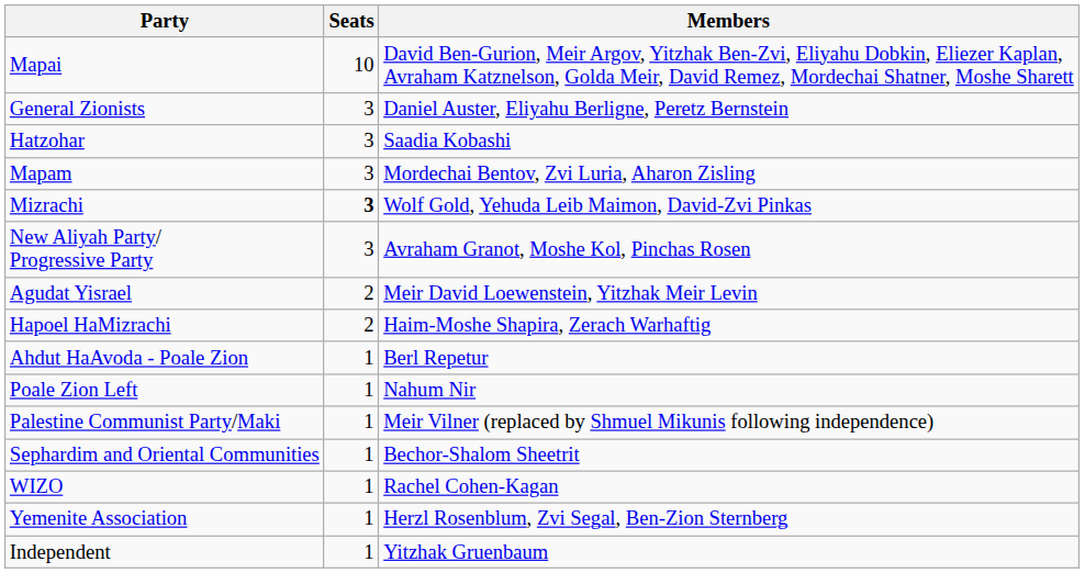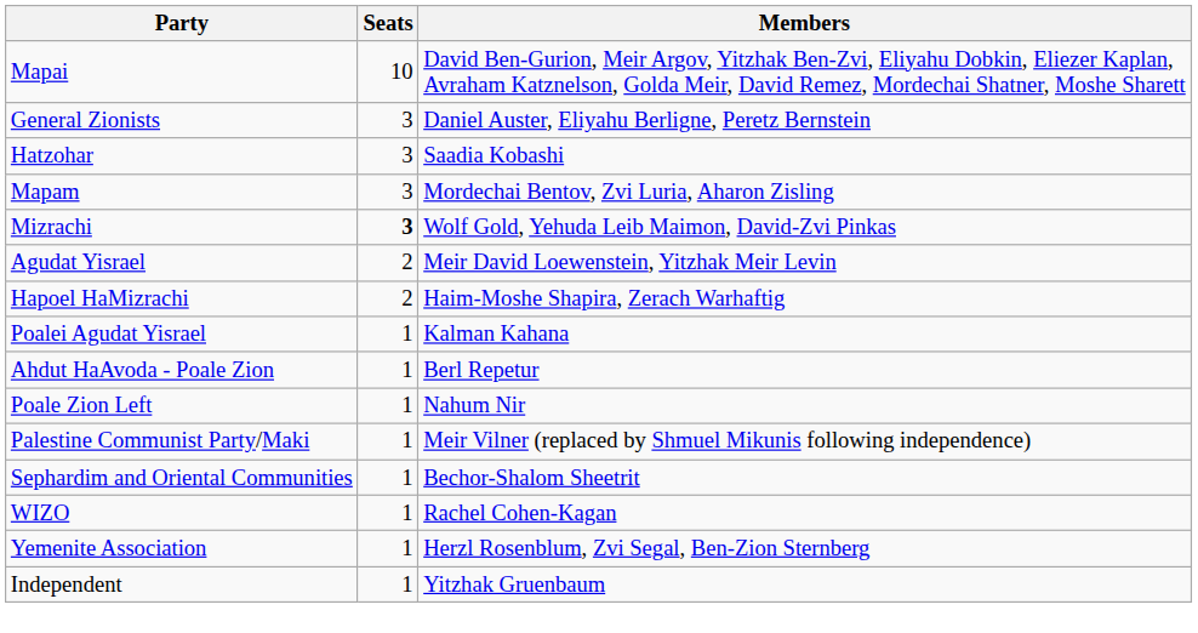 <table class=wikitable style=text-align:left>
 <tr>
 <th>Party</th>
 <th>Seats</th>
 <th>Members</th>
 </tr>
 <tr>
 <td><a href='#'>Mapai</a></td>
 <td align=right>10</td>
 <td><a href='#'>David Ben-Gurion</a>, <a href='#'>Meir Argov</a>, <a href='#'>Yitzhak Ben-Zvi</a>, <a href='#'>Eliyahu Dobkin</a>, <a href='#'>Eliezer Kaplan</a>,<br> <a href='#'>Avraham Katznelson</a>, <a href='#'>Golda Meir</a>, <a href='#'>David Remez</a>, <a href='#'>Mordechai Shatner</a>, <a href='#'>Moshe Sharett</a></td>
 </tr>
 <tr>
 <td><a href='#'>General Zionists</a></td>
 <td align=right>3</td>
 <td><a href='#'>Daniel Auster</a>, <a href='#'>Eliyahu Berligne</a>, <a href='#'>Peretz Bernstein</a></td>
 </tr>
 <tr>
 <td><a href='#'>Hatzohar</a></td>
 <td align=right>3</td>
 <td><a href='#'>Saadia Kobashi</a></td>
 </tr>
 <tr>
 <td><a href='#'>Mapam</a></td>
 <td align=right>3</td>
 <td><a href='#'>Mordechai Bentov</a>, <a href='#'>Zvi Luria</a>, <a href='#'>Aharon Zisling</a></td>
 </tr>
 <tr>
 <td><a href='#'>Mizrachi</a></td>
 <td align=right><strong>3</strong></td>
 <td><a href='#'>Wolf Gold</a>, <a href='#'>Yehuda Leib Maimon</a>, <a href='#'>David-Zvi Pinkas</a></td>
 </tr>
 <tr>
-<td><a href='#'>New Aliyah Party</a>/<br><a href='#'>Progressive Party</a></td>
-<td align=right>3</td>
-<td><a href='#'>Avraham Granot</a>, <a href='#'>Moshe Kol</a>, <a href='#'>Pinchas Rosen</a></td>
-</tr>
-<tr>
 <td><a href='#'>Agudat Yisrael</a></td>
 <td align=right>2</td>
 <td><a href='#'>Meir David Loewenstein</a>, <a href='#'>Yitzhak Meir Levin</a></td>
 </tr>
 <tr>
 <td><a href='#'>Hapoel HaMizrachi</a></td>
 <td align=right>2</td>
 <td><a href='#'>Haim-Moshe Shapira</a>, <a href='#'>Zerach Warhaftig</a></td>
+</tr>
+<tr>
+<td><a href='#'>Poalei Agudat Yisrael</a></td>
+<td align=right>1</td>
+<td><a href='#'>Kalman Kahana</a></td>
 </tr>
 <tr>
 <td><a href='#'>Ahdut HaAvoda - Poale Zion</a></td>
 <td align=right>1</td>
 <td><a href='#'>Berl Repetur</a></td>
 </tr>
 <tr>
 <td><a href='#'>Poale Zion Left</a></td>
 <td align=right>1</td>
 <td><a href='#'>Nahum Nir</a></td>
 </tr>
 <tr>
 <td><a href='#'>Palestine Communist Party</a>/<a href='#'>Maki</a></td>
 <td align=right>1</td>
 <td><a href='#'>Meir Vilner</a> (replaced by <a href='#'>Shmuel Mikunis</a> following independence)</td>
 </tr>
 <tr>
 <td><a href='#'>Sephardim and Oriental Communities</a></td>
 <td align=right>1</td>
 <td><a href='#'>Bechor-Shalom Sheetrit</a></td>
 </tr>
 <tr>
 <td><a href='#'>WIZO</a></td>
 <td align=right>1</td>
 <td><a href='#'>Rachel Cohen-Kagan</a></td>
 </tr>
 <tr>
 <td><a href='#'>Yemenite Association</a></td>
 <td align=right>1</td>
 <td><a href='#'>Herzl Rosenblum</a>, <a href='#'>Zvi Segal</a>, <a href='#'>Ben-Zion Sternberg</a></td>
 </tr>
 <tr>
 <td>Independent</td>
 <td align=right>1</td>
 <td><a href='#'>Yitzhak Gruenbaum</a></td>
 </tr>
 </table>
